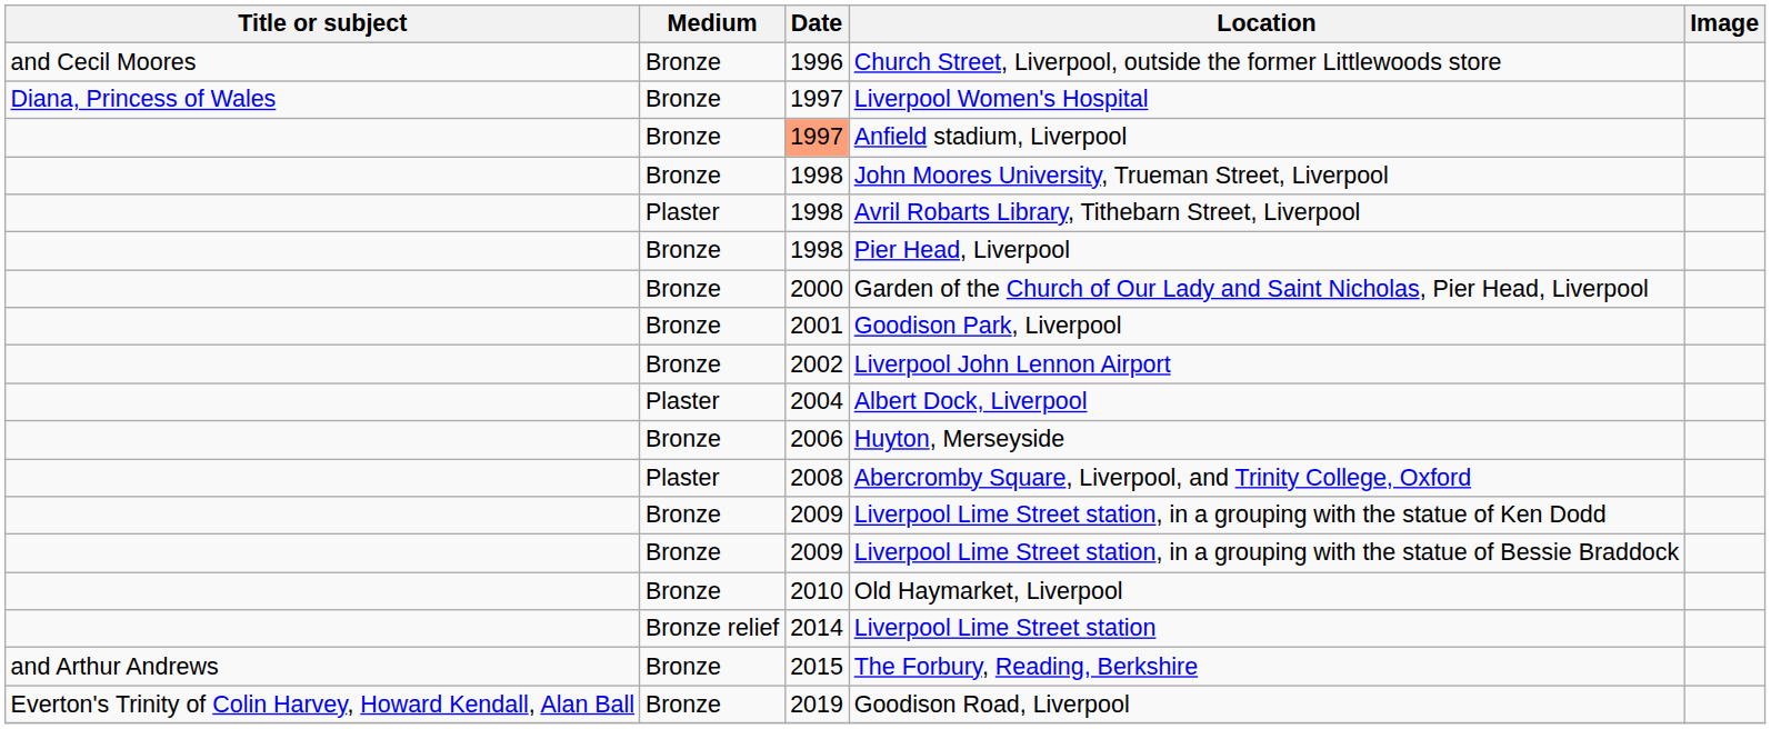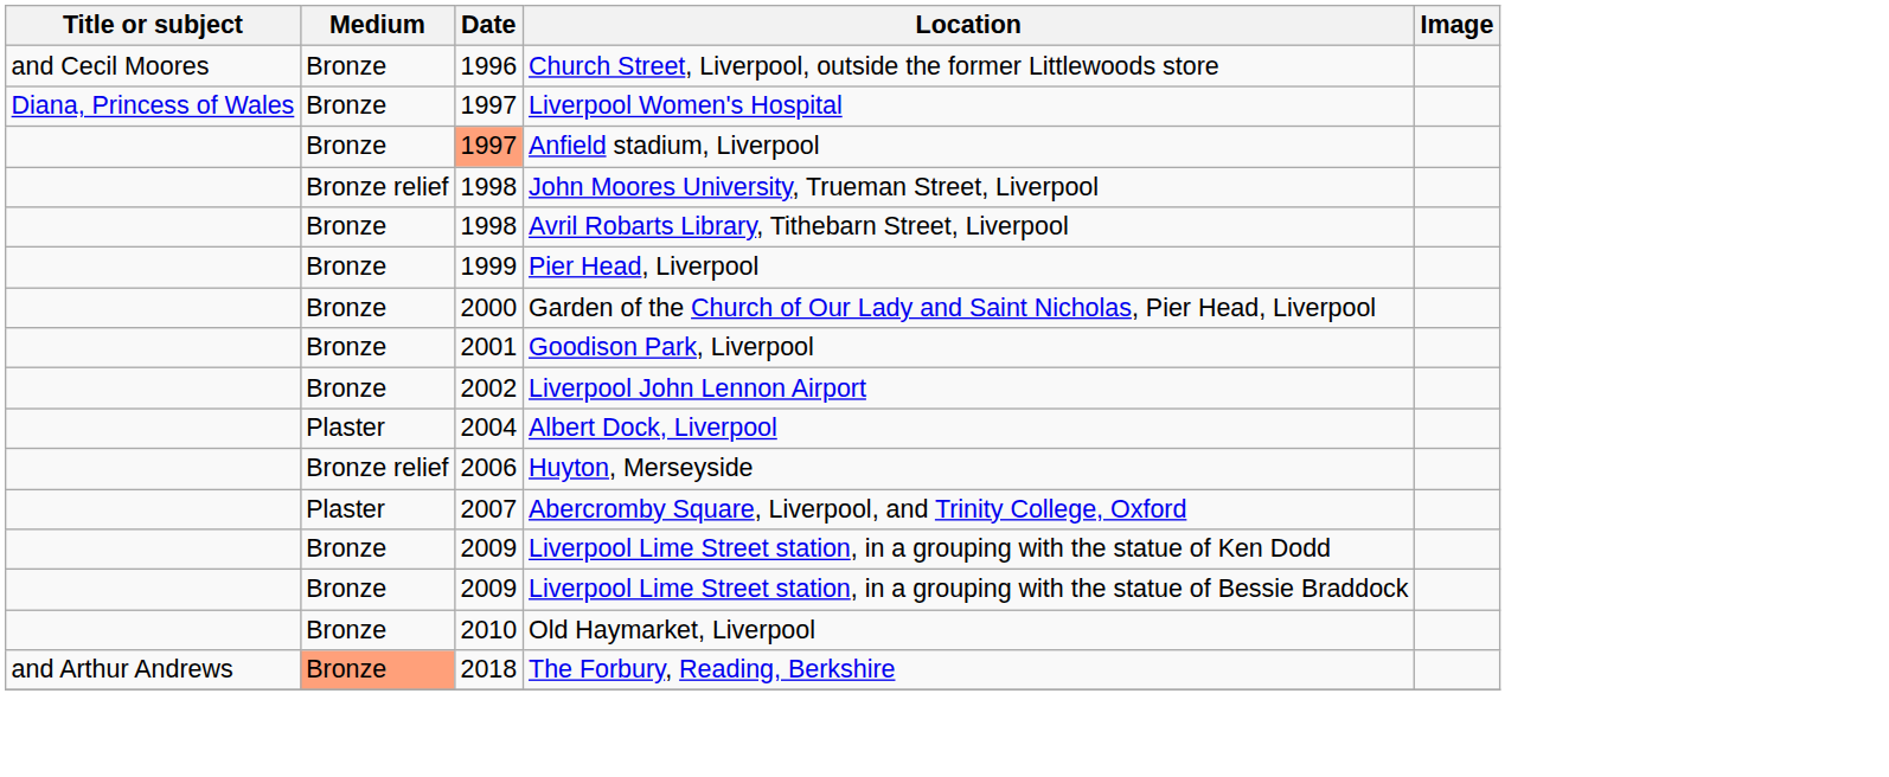 <table class="wikitable sortable">
 <tr>
 <th>Title or subject</th>
 <th>Medium</th>
 <th>Date</th>
 <th class="unsortable">Location</th>
 <th class="unsortable">Image</th>
 </tr>
 <tr>
 <td> and Cecil Moores</td>
 <td>Bronze</td>
 <td>1996</td>
 <td><a href='#'>Church Street</a>, Liverpool, outside the former Littlewoods store</td>
 <td></td>
 </tr>
 <tr>
 <td><a href='#'>Diana, Princess of Wales</a></td>
 <td>Bronze</td>
 <td>1997</td>
 <td><a href='#'>Liverpool Women's Hospital</a></td>
 <td></td>
 </tr>
 <tr>
 <td></td>
 <td>Bronze</td>
 <td style="background: lightsalmon;">1997</td>
 <td><a href='#'>Anfield</a> stadium, Liverpool</td>
 <td></td>
 </tr>
 <tr>
 <td></td>
-<td>Bronze</td>
+<td>Bronze relief</td>
 <td>1998</td>
 <td><a href='#'>John Moores University</a>, Trueman Street, Liverpool</td>
 <td></td>
 </tr>
 <tr>
 <td></td>
-<td>Plaster</td>
+<td>Bronze</td>
 <td>1998</td>
 <td><a href='#'>Avril Robarts Library</a>, Tithebarn Street, Liverpool</td>
 <td></td>
 </tr>
 <tr>
 <td> </td>
 <td>Bronze</td>
-<td>1998</td>
+<td>1999</td>
 <td><a href='#'>Pier Head</a>, Liverpool</td>
 <td></td>
 </tr>
 <tr>
 <td></td>
 <td>Bronze</td>
 <td>2000</td>
 <td>Garden of the <a href='#'>Church of Our Lady and Saint Nicholas</a>, Pier Head, Liverpool</td>
 <td></td>
 </tr>
 <tr>
 <td></td>
 <td>Bronze</td>
 <td>2001</td>
 <td><a href='#'>Goodison Park</a>, Liverpool</td>
 <td></td>
 </tr>
 <tr>
 <td></td>
 <td>Bronze</td>
 <td>2002</td>
 <td><a href='#'>Liverpool John Lennon Airport</a></td>
 <td></td>
 </tr>
 <tr>
 <td></td>
 <td>Plaster</td>
 <td>2004</td>
 <td><a href='#'>Albert Dock, Liverpool</a></td>
 <td></td>
 </tr>
 <tr>
 <td></td>
-<td>Bronze</td>
+<td>Bronze relief</td>
 <td>2006</td>
 <td><a href='#'>Huyton</a>, Merseyside</td>
 <td></td>
 </tr>
 <tr>
 <td> </td>
 <td>Plaster</td>
-<td>2008</td>
+<td>2007</td>
 <td><a href='#'>Abercromby Square</a>, Liverpool, and <a href='#'>Trinity College, Oxford</a></td>
 <td></td>
 </tr>
 <tr>
 <td></td>
 <td>Bronze</td>
 <td>2009</td>
 <td><a href='#'>Liverpool Lime Street station</a>, in a grouping with the statue of Ken Dodd</td>
 <td></td>
 </tr>
 <tr>
 <td></td>
 <td>Bronze</td>
 <td>2009</td>
 <td><a href='#'>Liverpool Lime Street station</a>, in a grouping with the statue of Bessie Braddock</td>
 <td></td>
 </tr>
 <tr>
 <td></td>
 <td>Bronze</td>
 <td>2010</td>
 <td>Old Haymarket, Liverpool</td>
 <td></td>
 </tr>
 <tr>
-<td></td>
-<td>Bronze relief</td>
-<td>2014</td>
-<td><a href='#'>Liverpool Lime Street station</a></td>
-<td></td>
-</tr>
-<tr>
 <td>  and Arthur Andrews</td>
-<td>Bronze</td>
-<td>2015</td>
+<td style="background: lightsalmon;">Bronze</td>
+<td>2018</td>
 <td><a href='#'>The Forbury</a>, <a href='#'>Reading, Berkshire</a></td>
-<td></td>
-</tr>
-<tr>
-<td>Everton's Trinity of <a href='#'>Colin Harvey</a>, <a href='#'>Howard Kendall</a>, <a href='#'>Alan Ball</a></td>
-<td>Bronze</td>
-<td>2019</td>
-<td>Goodison Road, Liverpool</td>
 <td></td>
 </tr>
 <tr>
 </tr>
 </table>
